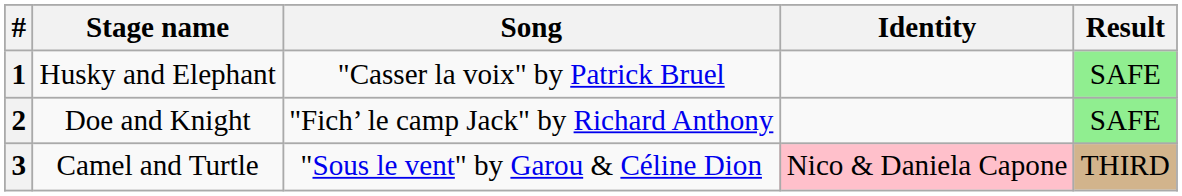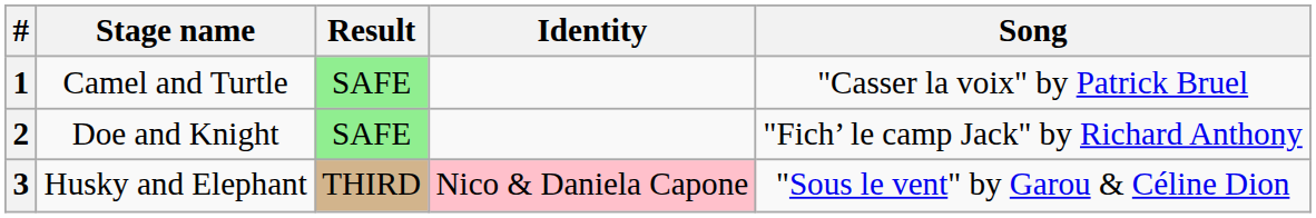 <table class="wikitable plainrowheaders" style="text-align: center;">
 <tr>
 <th>#</th>
 <th>Stage name</th>
+<th>Result</th>
+<th>Identity</th>
 <th>Song</th>
-<th>Identity</th>
-<th>Result</th>
 </tr>
 <tr>
 <th>1</th>
-<td>Husky and Elephant</td>
+<td>Camel and Turtle</td>
+<td bgcolor=lightgreen>SAFE</td>
+<td></td>
 <td>"Casser la voix" by <a href='#'>Patrick Bruel</a></td>
-<td></td>
-<td bgcolor=lightgreen>SAFE</td>
 </tr>
 <tr>
 <th>2</th>
 <td>Doe and Knight</td>
+<td bgcolor="lightgreen">SAFE</td>
+<td></td>
 <td>"Fich’ le camp Jack" by <a href='#'>Richard Anthony</a></td>
-<td></td>
-<td bgcolor="lightgreen">SAFE</td>
 </tr>
 <tr>
 <th>3</th>
-<td>Camel and Turtle</td>
+<td>Husky and Elephant</td>
+<td bgcolor="tan">THIRD</td>
+<td style="background: pink;">Nico & Daniela Capone</td>
 <td>"<a href='#'>Sous le vent</a>" by <a href='#'>Garou</a> & <a href='#'>Céline Dion</a></td>
-<td style="background: pink;">Nico & Daniela Capone</td>
-<td bgcolor="tan">THIRD</td>
 </tr>
 </table>
